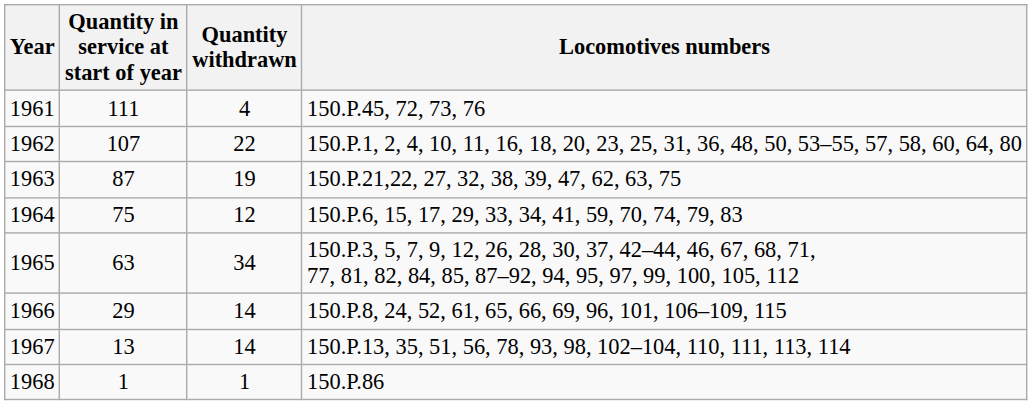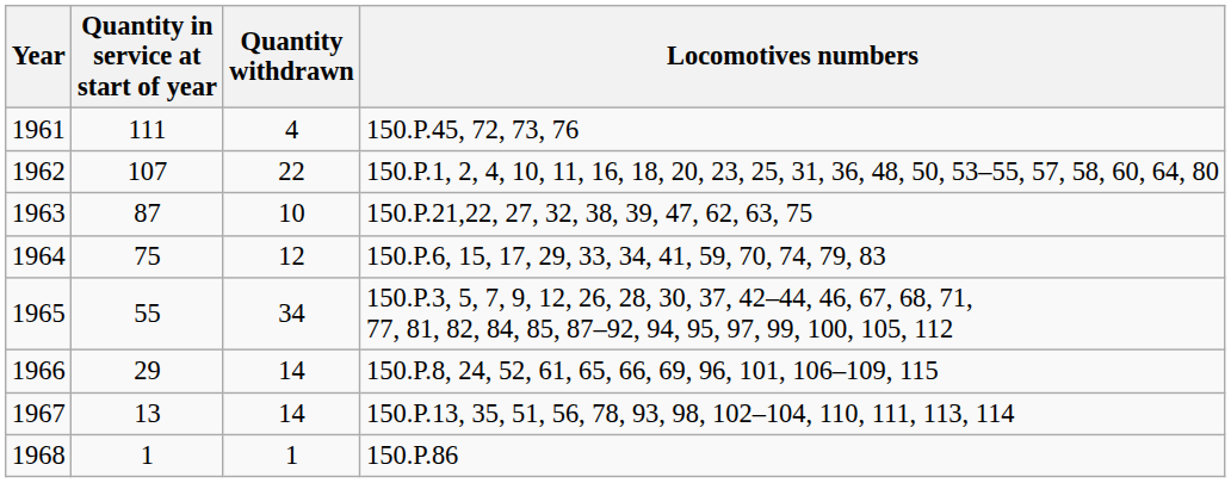 <table class="wikitable" style=text-align:center>
 <tr>
 <th>Year</th>
 <th>Quantity in<br>service at<br>start of year</th>
 <th>Quantity<br>withdrawn</th>
 <th>Locomotives numbers</th>
 </tr>
 <tr>
 <td>1961</td>
 <td>111</td>
 <td>4</td>
 <td align=left>150.P.45, 72, 73, 76</td>
 </tr>
 <tr>
 <td>1962</td>
 <td>107</td>
 <td>22</td>
 <td align=left>150.P.1, 2, 4, 10, 11, 16, 18, 20, 23, 25, 31, 36, 48, 50, 53–55, 57, 58, 60, 64, 80</td>
 </tr>
 <tr>
 <td>1963</td>
 <td>87</td>
-<td>19</td>
+<td>10</td>
 <td align=left>150.P.21,22, 27, 32, 38, 39, 47, 62, 63, 75</td>
 </tr>
 <tr>
 <td>1964</td>
 <td>75</td>
 <td>12</td>
 <td align=left>150.P.6, 15, 17, 29, 33, 34, 41, 59, 70, 74, 79, 83</td>
 </tr>
 <tr>
 <td>1965</td>
-<td>63</td>
+<td>55</td>
 <td>34</td>
 <td align=left>150.P.3, 5, 7, 9, 12, 26, 28, 30, 37, 42–44, 46, 67, 68, 71,<br>77, 81, 82, 84, 85, 87–92, 94, 95, 97, 99, 100, 105, 112</td>
 </tr>
 <tr>
 <td>1966</td>
 <td>29</td>
 <td>14</td>
 <td align=left>150.P.8, 24, 52, 61, 65, 66, 69, 96, 101, 106–109, 115</td>
 </tr>
 <tr>
 <td>1967</td>
 <td>13</td>
 <td>14</td>
 <td align=left>150.P.13, 35, 51, 56, 78, 93, 98, 102–104, 110, 111, 113, 114</td>
 </tr>
 <tr>
 <td>1968</td>
 <td>1</td>
 <td>1</td>
 <td align=left>150.P.86</td>
 </tr>
 </table>
